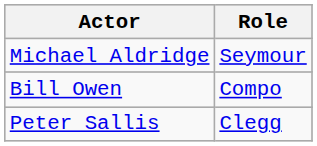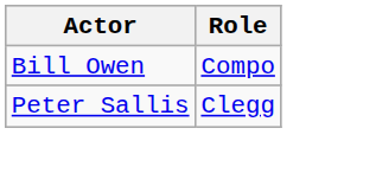 <table class="wikitable">
 <tr>
 <th>Actor</th>
 <th>Role</th>
-</tr>
-<tr>
-<td><a href='#'>Michael Aldridge</a></td>
-<td><a href='#'>Seymour</a></td>
 </tr>
 <tr>
 <td><a href='#'>Bill Owen</a></td>
 <td><a href='#'>Compo</a></td>
 </tr>
 <tr>
 <td><a href='#'>Peter Sallis</a></td>
 <td><a href='#'>Clegg</a></td>
 </tr>
 </table>
